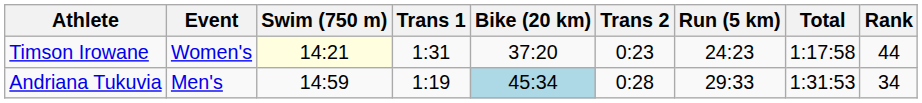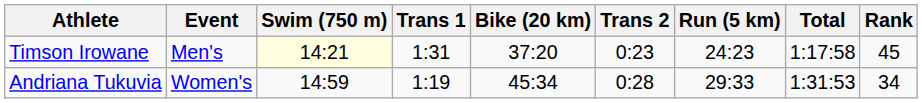 <table class="wikitable" border="1" style="font-size:90%">
 <tr>
 <th>Athlete</th>
 <th>Event</th>
 <th>Swim (750 m)</th>
 <th>Trans 1</th>
 <th>Bike (20 km)</th>
 <th>Trans 2</th>
 <th>Run (5 km)</th>
 <th>Total</th>
 <th>Rank</th>
 </tr>
 <tr align=center>
 <td align=left><a href='#'>Timson Irowane</a></td>
-<td align=left rowspan=1><a href='#'>Women's</a></td>
+<td align=left rowspan=1><a href='#'>Men's</a></td>
 <td style="background: lightyellow;">14:21</td>
 <td>1:31</td>
 <td>37:20</td>
 <td>0:23</td>
 <td>24:23</td>
 <td>1:17:58</td>
-<td>44</td>
+<td>45</td>
 </tr>
 <tr align=center>
 <td align=left><a href='#'>Andriana Tukuvia</a></td>
-<td align=left rowspan=1><a href='#'>Men's</a></td>
+<td align=left rowspan=1><a href='#'>Women's</a></td>
 <td>14:59</td>
 <td>1:19</td>
-<td style="background: lightblue;">45:34</td>
+<td>45:34</td>
 <td>0:28</td>
 <td>29:33</td>
 <td>1:31:53</td>
 <td>34</td>
 </tr>
 </table>
